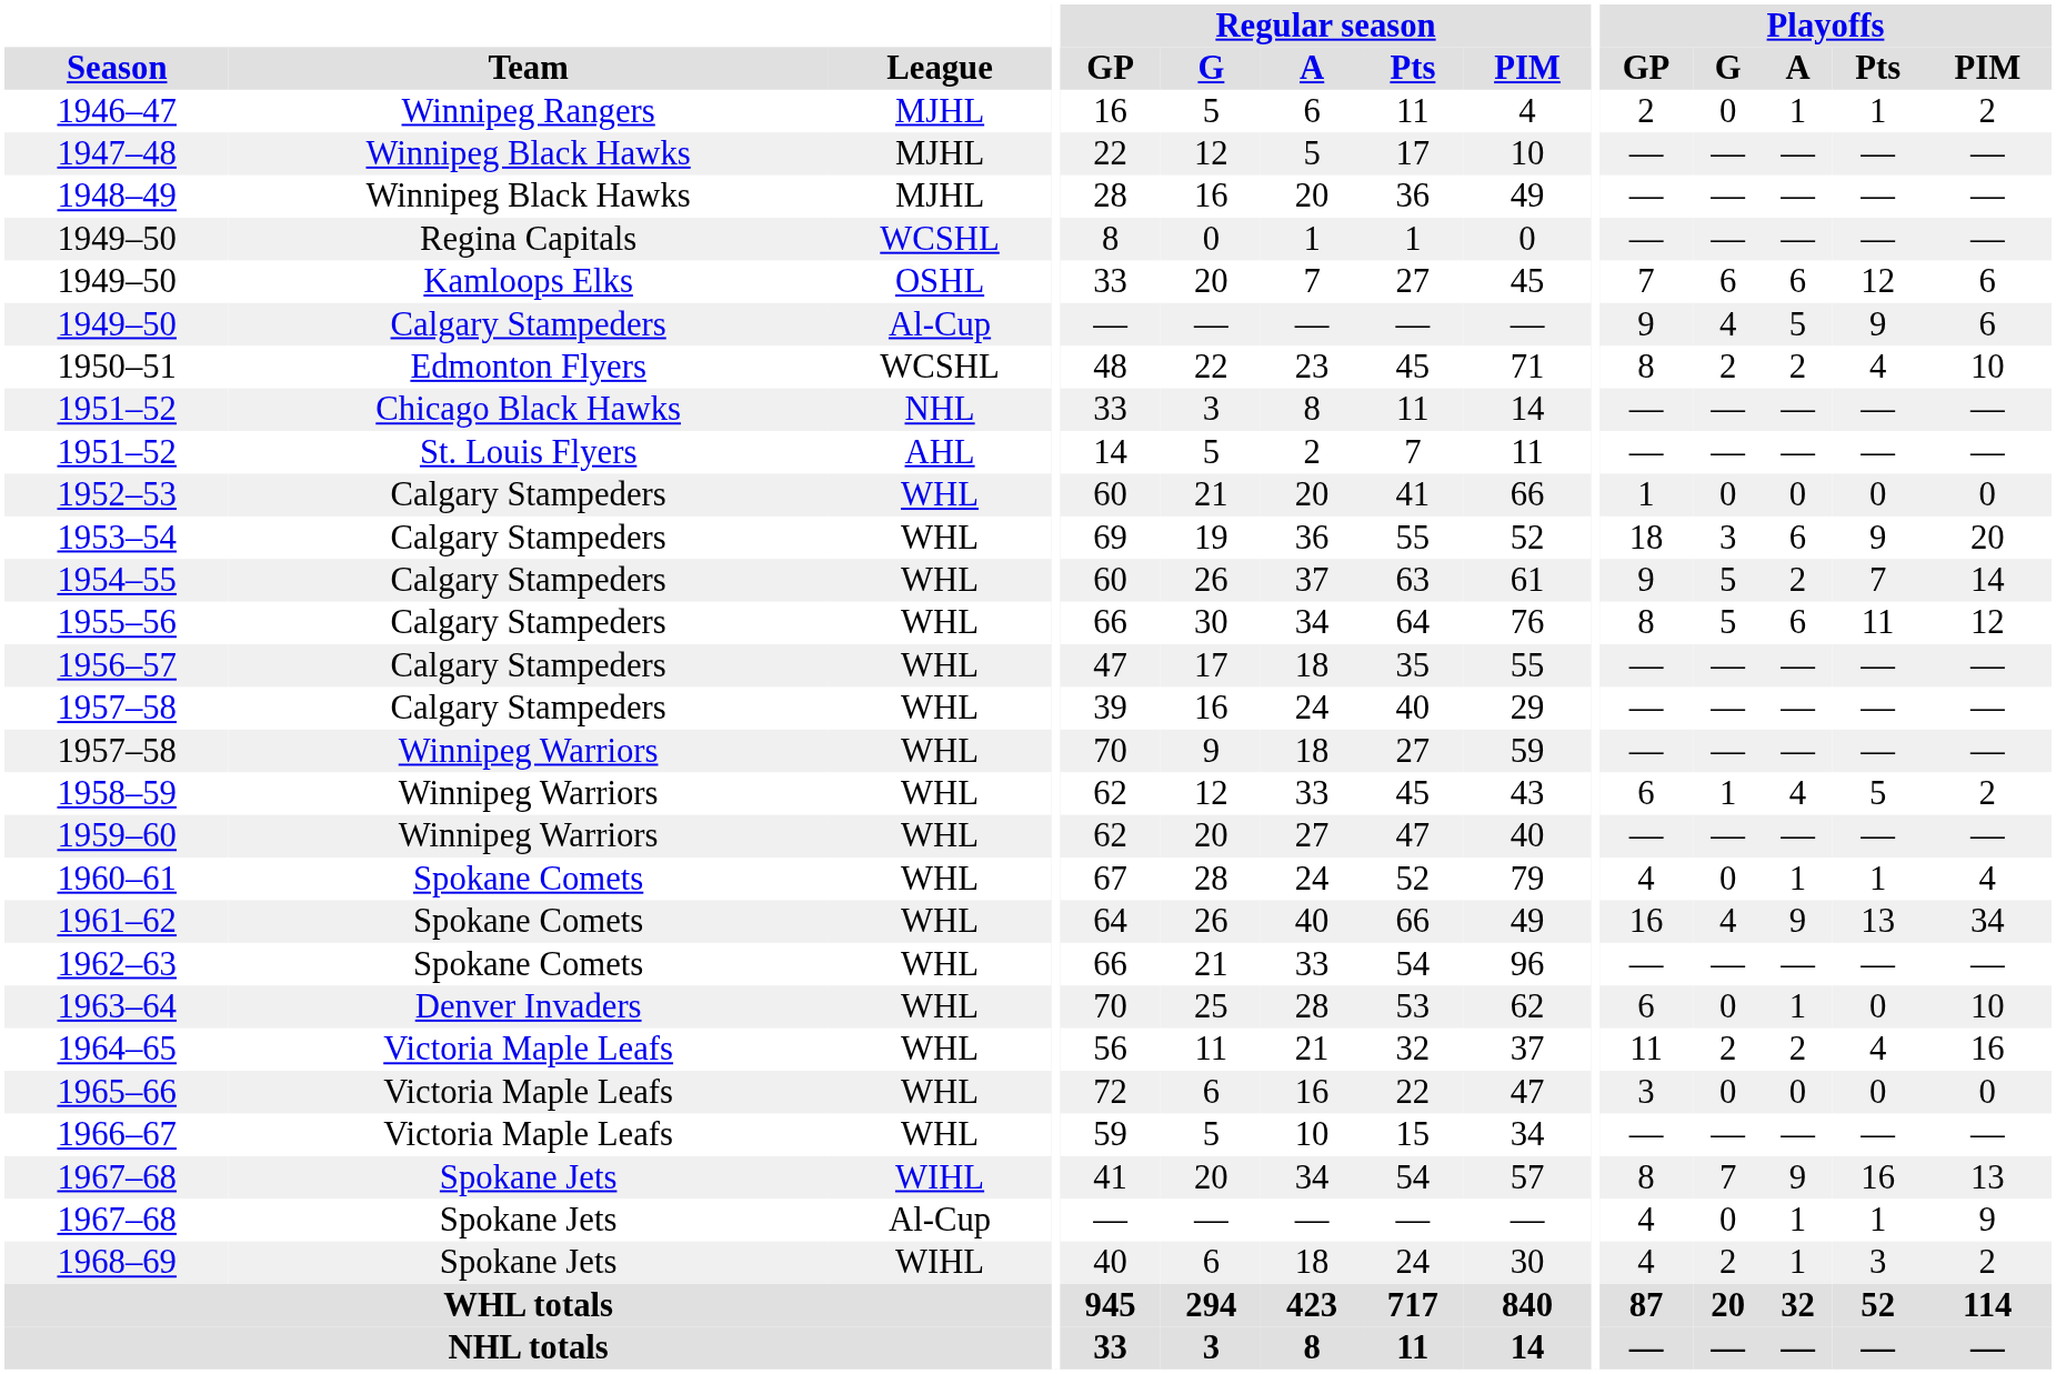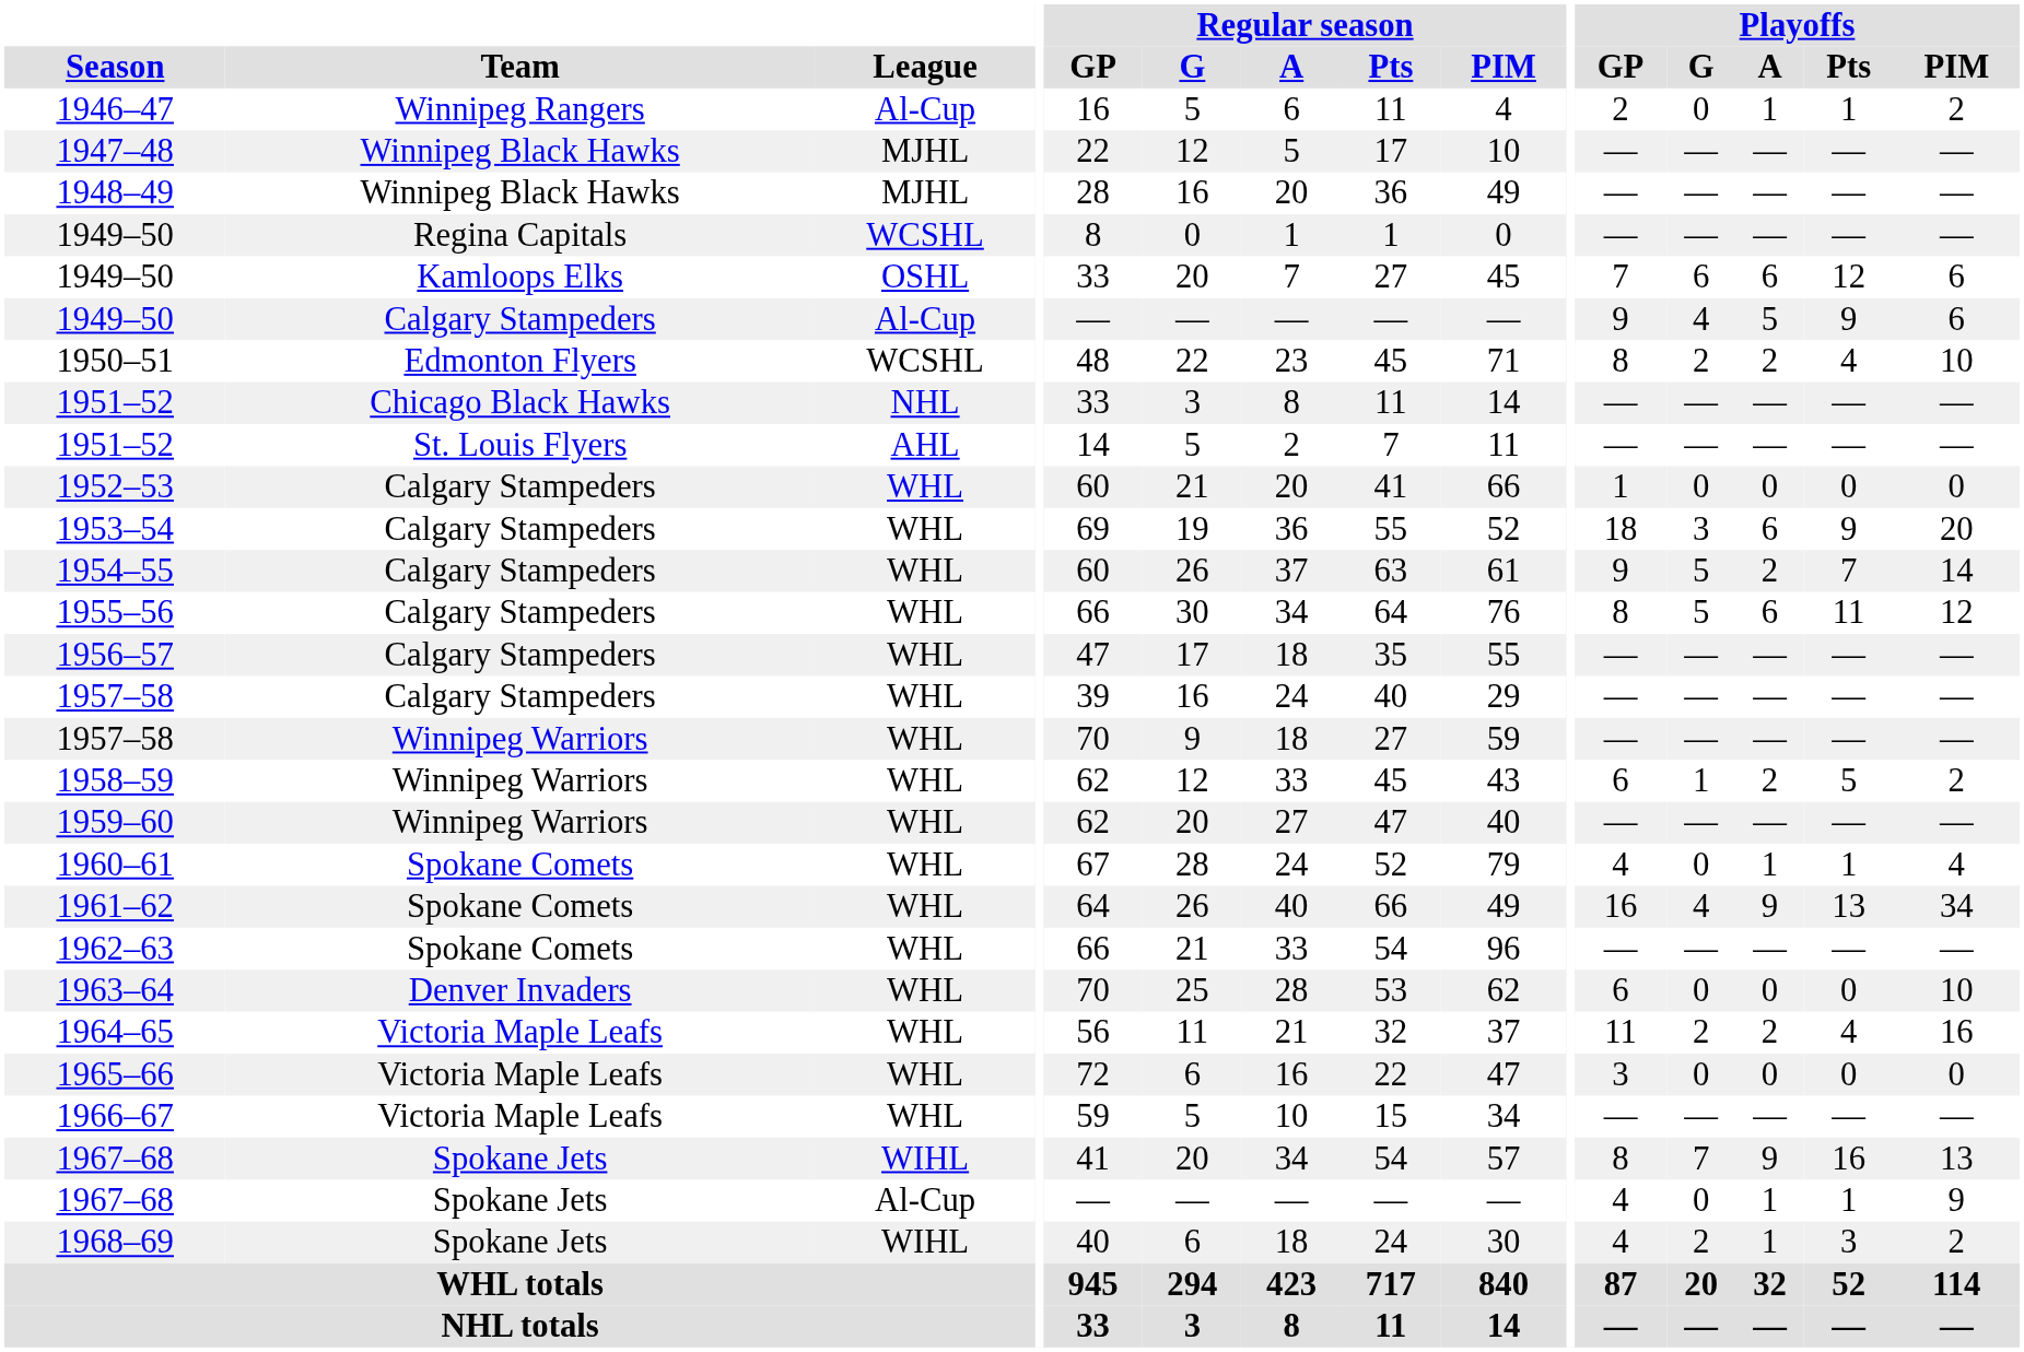 <table border="0" cellpadding="1" cellspacing="0" style="text-align:center; width:60em">
 <tr bgcolor="#e0e0e0">
 <th colspan="3" bgcolor="#ffffff"></th>
 <th rowspan="100" bgcolor="#ffffff"></th>
 <th colspan="5"><a href='#'>Regular season</a></th>
 <th rowspan="100" bgcolor="#ffffff"></th>
 <th colspan="5"><a href='#'>Playoffs</a></th>
 </tr>
 <tr bgcolor="#e0e0e0">
 <th><a href='#'>Season</a></th>
 <th>Team</th>
 <th>League</th>
 <th>GP</th>
 <th><a href='#'>G</a></th>
 <th><a href='#'>A</a></th>
 <th><a href='#'>Pts</a></th>
 <th><a href='#'>PIM</a></th>
 <th>GP</th>
 <th>G</th>
 <th>A</th>
 <th>Pts</th>
 <th>PIM</th>
 </tr>
 <tr>
 <td><a href='#'>1946–47</a></td>
 <td><a href='#'>Winnipeg Rangers</a></td>
-<td><a href='#'>MJHL</a></td>
+<td><a href='#'>Al-Cup</a></td>
 <td>16</td>
 <td>5</td>
 <td>6</td>
 <td>11</td>
 <td>4</td>
 <td>2</td>
 <td>0</td>
 <td>1</td>
 <td>1</td>
 <td>2</td>
 </tr>
 <tr bgcolor="#f0f0f0">
 <td><a href='#'>1947–48</a></td>
 <td><a href='#'>Winnipeg Black Hawks</a></td>
 <td>MJHL</td>
 <td>22</td>
 <td>12</td>
 <td>5</td>
 <td>17</td>
 <td>10</td>
 <td>—</td>
 <td>—</td>
 <td>—</td>
 <td>—</td>
 <td>—</td>
 </tr>
 <tr>
 <td><a href='#'>1948–49</a></td>
 <td>Winnipeg Black Hawks</td>
 <td>MJHL</td>
 <td>28</td>
 <td>16</td>
 <td>20</td>
 <td>36</td>
 <td>49</td>
 <td>—</td>
 <td>—</td>
 <td>—</td>
 <td>—</td>
 <td>—</td>
 </tr>
 <tr bgcolor="#f0f0f0">
 <td>1949–50</td>
 <td>Regina Capitals</td>
 <td><a href='#'>WCSHL</a></td>
 <td>8</td>
 <td>0</td>
 <td>1</td>
 <td>1</td>
 <td>0</td>
 <td>—</td>
 <td>—</td>
 <td>—</td>
 <td>—</td>
 <td>—</td>
 </tr>
 <tr>
 <td>1949–50</td>
 <td><a href='#'>Kamloops Elks</a></td>
 <td><a href='#'>OSHL</a></td>
 <td>33</td>
 <td>20</td>
 <td>7</td>
 <td>27</td>
 <td>45</td>
 <td>7</td>
 <td>6</td>
 <td>6</td>
 <td>12</td>
 <td>6</td>
 </tr>
 <tr bgcolor="#f0f0f0">
 <td><a href='#'>1949–50</a></td>
 <td><a href='#'>Calgary Stampeders</a></td>
 <td><a href='#'>Al-Cup</a></td>
 <td>—</td>
 <td>—</td>
 <td>—</td>
 <td>—</td>
 <td>—</td>
 <td>9</td>
 <td>4</td>
 <td>5</td>
 <td>9</td>
 <td>6</td>
 </tr>
 <tr>
 <td>1950–51</td>
 <td><a href='#'>Edmonton Flyers</a></td>
 <td>WCSHL</td>
 <td>48</td>
 <td>22</td>
 <td>23</td>
 <td>45</td>
 <td>71</td>
 <td>8</td>
 <td>2</td>
 <td>2</td>
 <td>4</td>
 <td>10</td>
 </tr>
 <tr bgcolor="#f0f0f0">
 <td><a href='#'>1951–52</a></td>
 <td><a href='#'>Chicago Black Hawks</a></td>
 <td><a href='#'>NHL</a></td>
 <td>33</td>
 <td>3</td>
 <td>8</td>
 <td>11</td>
 <td>14</td>
 <td>—</td>
 <td>—</td>
 <td>—</td>
 <td>—</td>
 <td>—</td>
 </tr>
 <tr>
 <td><a href='#'>1951–52</a></td>
 <td><a href='#'>St. Louis Flyers</a></td>
 <td><a href='#'>AHL</a></td>
 <td>14</td>
 <td>5</td>
 <td>2</td>
 <td>7</td>
 <td>11</td>
 <td>—</td>
 <td>—</td>
 <td>—</td>
 <td>—</td>
 <td>—</td>
 </tr>
 <tr bgcolor="#f0f0f0">
 <td><a href='#'>1952–53</a></td>
 <td>Calgary Stampeders</td>
 <td><a href='#'>WHL</a></td>
 <td>60</td>
 <td>21</td>
 <td>20</td>
 <td>41</td>
 <td>66</td>
 <td>1</td>
 <td>0</td>
 <td>0</td>
 <td>0</td>
 <td>0</td>
 </tr>
 <tr>
 <td><a href='#'>1953–54</a></td>
 <td>Calgary Stampeders</td>
 <td>WHL</td>
 <td>69</td>
 <td>19</td>
 <td>36</td>
 <td>55</td>
 <td>52</td>
 <td>18</td>
 <td>3</td>
 <td>6</td>
 <td>9</td>
 <td>20</td>
 </tr>
 <tr bgcolor="#f0f0f0">
 <td><a href='#'>1954–55</a></td>
 <td>Calgary Stampeders</td>
 <td>WHL</td>
 <td>60</td>
 <td>26</td>
 <td>37</td>
 <td>63</td>
 <td>61</td>
 <td>9</td>
 <td>5</td>
 <td>2</td>
 <td>7</td>
 <td>14</td>
 </tr>
 <tr>
 <td><a href='#'>1955–56</a></td>
 <td>Calgary Stampeders</td>
 <td>WHL</td>
 <td>66</td>
 <td>30</td>
 <td>34</td>
 <td>64</td>
 <td>76</td>
 <td>8</td>
 <td>5</td>
 <td>6</td>
 <td>11</td>
 <td>12</td>
 </tr>
 <tr bgcolor="#f0f0f0">
 <td><a href='#'>1956–57</a></td>
 <td>Calgary Stampeders</td>
 <td>WHL</td>
 <td>47</td>
 <td>17</td>
 <td>18</td>
 <td>35</td>
 <td>55</td>
 <td>—</td>
 <td>—</td>
 <td>—</td>
 <td>—</td>
 <td>—</td>
 </tr>
 <tr>
 <td><a href='#'>1957–58</a></td>
 <td>Calgary Stampeders</td>
 <td>WHL</td>
 <td>39</td>
 <td>16</td>
 <td>24</td>
 <td>40</td>
 <td>29</td>
 <td>—</td>
 <td>—</td>
 <td>—</td>
 <td>—</td>
 <td>—</td>
 </tr>
 <tr bgcolor="#f0f0f0">
 <td>1957–58</td>
 <td><a href='#'>Winnipeg Warriors</a></td>
 <td>WHL</td>
 <td>70</td>
 <td>9</td>
 <td>18</td>
 <td>27</td>
 <td>59</td>
 <td>—</td>
 <td>—</td>
 <td>—</td>
 <td>—</td>
 <td>—</td>
 </tr>
 <tr>
 <td><a href='#'>1958–59</a></td>
 <td>Winnipeg Warriors</td>
 <td>WHL</td>
 <td>62</td>
 <td>12</td>
 <td>33</td>
 <td>45</td>
 <td>43</td>
 <td>6</td>
 <td>1</td>
-<td>4</td>
+<td>2</td>
 <td>5</td>
 <td>2</td>
 </tr>
 <tr bgcolor="#f0f0f0">
 <td><a href='#'>1959–60</a></td>
 <td>Winnipeg Warriors</td>
 <td>WHL</td>
 <td>62</td>
 <td>20</td>
 <td>27</td>
 <td>47</td>
 <td>40</td>
 <td>—</td>
 <td>—</td>
 <td>—</td>
 <td>—</td>
 <td>—</td>
 </tr>
 <tr>
 <td><a href='#'>1960–61</a></td>
 <td><a href='#'>Spokane Comets</a></td>
 <td>WHL</td>
 <td>67</td>
 <td>28</td>
 <td>24</td>
 <td>52</td>
 <td>79</td>
 <td>4</td>
 <td>0</td>
 <td>1</td>
 <td>1</td>
 <td>4</td>
 </tr>
 <tr bgcolor="#f0f0f0">
 <td><a href='#'>1961–62</a></td>
 <td>Spokane Comets</td>
 <td>WHL</td>
 <td>64</td>
 <td>26</td>
 <td>40</td>
 <td>66</td>
 <td>49</td>
 <td>16</td>
 <td>4</td>
 <td>9</td>
 <td>13</td>
 <td>34</td>
 </tr>
 <tr>
 <td><a href='#'>1962–63</a></td>
 <td>Spokane Comets</td>
 <td>WHL</td>
 <td>66</td>
 <td>21</td>
 <td>33</td>
 <td>54</td>
 <td>96</td>
 <td>—</td>
 <td>—</td>
 <td>—</td>
 <td>—</td>
 <td>—</td>
 </tr>
 <tr bgcolor="#f0f0f0">
 <td><a href='#'>1963–64</a></td>
 <td><a href='#'>Denver Invaders</a></td>
 <td>WHL</td>
 <td>70</td>
 <td>25</td>
 <td>28</td>
 <td>53</td>
 <td>62</td>
 <td>6</td>
 <td>0</td>
-<td>1</td>
+<td>0</td>
 <td>0</td>
 <td>10</td>
 </tr>
 <tr>
 <td><a href='#'>1964–65</a></td>
 <td><a href='#'>Victoria Maple Leafs</a></td>
 <td>WHL</td>
 <td>56</td>
 <td>11</td>
 <td>21</td>
 <td>32</td>
 <td>37</td>
 <td>11</td>
 <td>2</td>
 <td>2</td>
 <td>4</td>
 <td>16</td>
 </tr>
 <tr bgcolor="#f0f0f0">
 <td><a href='#'>1965–66</a></td>
 <td>Victoria Maple Leafs</td>
 <td>WHL</td>
 <td>72</td>
 <td>6</td>
 <td>16</td>
 <td>22</td>
 <td>47</td>
 <td>3</td>
 <td>0</td>
 <td>0</td>
 <td>0</td>
 <td>0</td>
 </tr>
 <tr>
 <td><a href='#'>1966–67</a></td>
 <td>Victoria Maple Leafs</td>
 <td>WHL</td>
 <td>59</td>
 <td>5</td>
 <td>10</td>
 <td>15</td>
 <td>34</td>
 <td>—</td>
 <td>—</td>
 <td>—</td>
 <td>—</td>
 <td>—</td>
 </tr>
 <tr bgcolor="#f0f0f0">
 <td><a href='#'>1967–68</a></td>
 <td><a href='#'>Spokane Jets</a></td>
 <td><a href='#'>WIHL</a></td>
 <td>41</td>
 <td>20</td>
 <td>34</td>
 <td>54</td>
 <td>57</td>
 <td>8</td>
 <td>7</td>
 <td>9</td>
 <td>16</td>
 <td>13</td>
 </tr>
 <tr>
 <td><a href='#'>1967–68</a></td>
 <td>Spokane Jets</td>
 <td>Al-Cup</td>
 <td>—</td>
 <td>—</td>
 <td>—</td>
 <td>—</td>
 <td>—</td>
 <td>4</td>
 <td>0</td>
 <td>1</td>
 <td>1</td>
 <td>9</td>
 </tr>
 <tr bgcolor="#f0f0f0">
 <td><a href='#'>1968–69</a></td>
 <td>Spokane Jets</td>
 <td>WIHL</td>
 <td>40</td>
 <td>6</td>
 <td>18</td>
 <td>24</td>
 <td>30</td>
 <td>4</td>
 <td>2</td>
 <td>1</td>
 <td>3</td>
 <td>2</td>
 </tr>
 <tr bgcolor="#e0e0e0">
 <th colspan="3">WHL totals</th>
 <th>945</th>
 <th>294</th>
 <th>423</th>
 <th>717</th>
 <th>840</th>
 <th>87</th>
 <th>20</th>
 <th>32</th>
 <th>52</th>
 <th>114</th>
 </tr>
 <tr bgcolor="#e0e0e0">
 <th colspan="3">NHL totals</th>
 <th>33</th>
 <th>3</th>
 <th>8</th>
 <th>11</th>
 <th>14</th>
 <th>—</th>
 <th>—</th>
 <th>—</th>
 <th>—</th>
 <th>—</th>
 </tr>
 </table>
